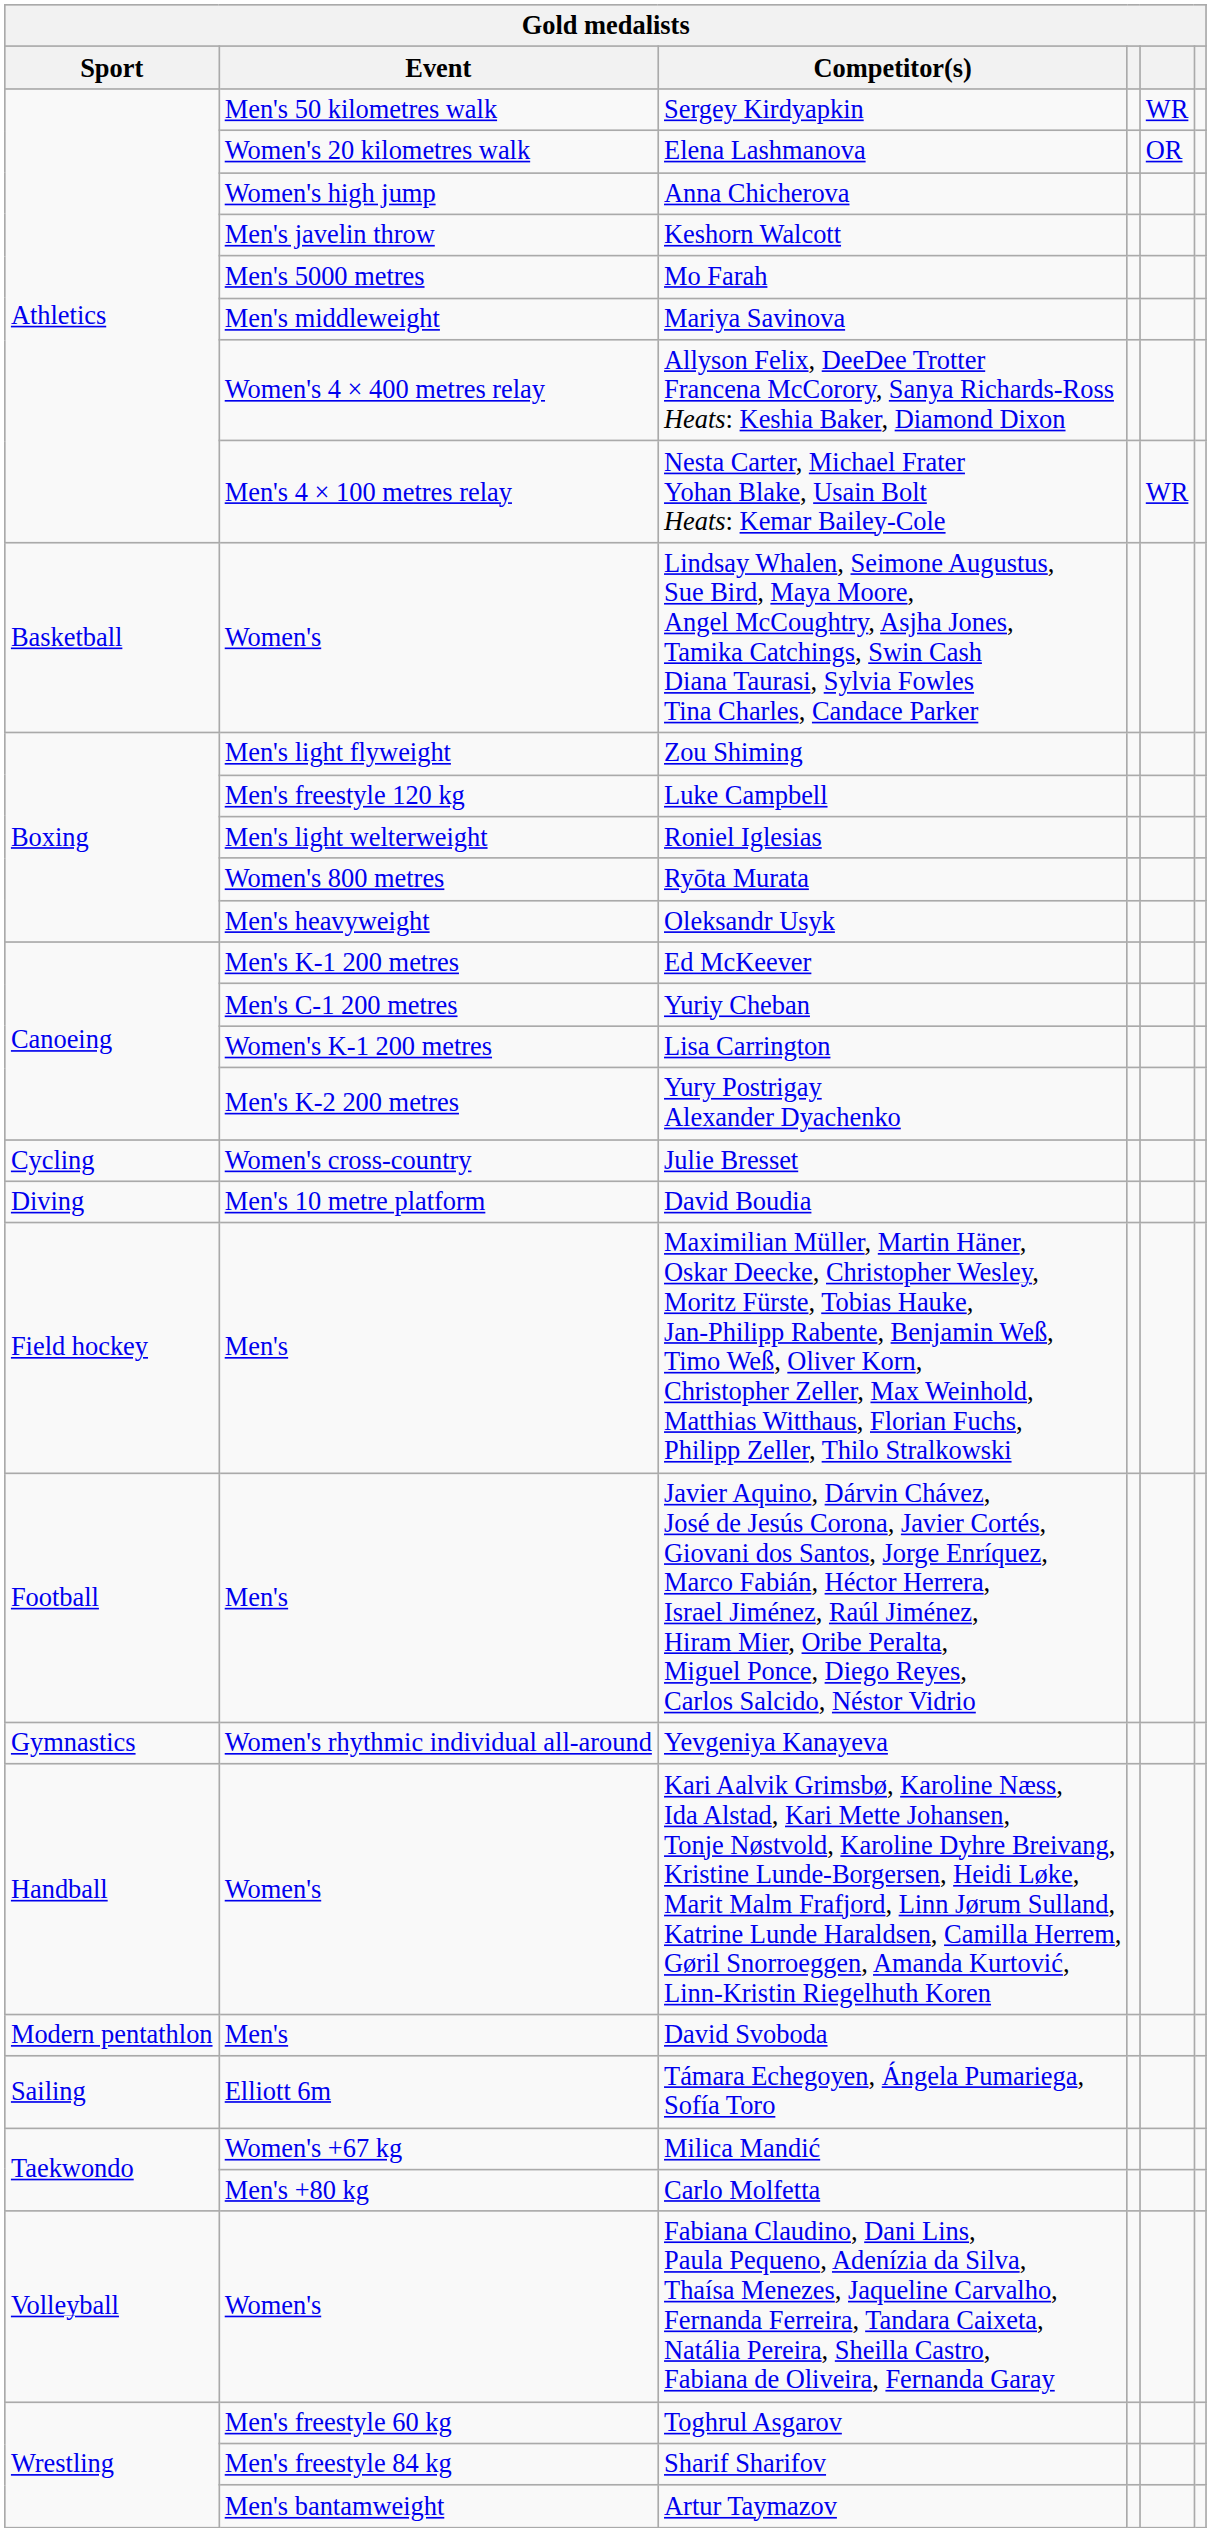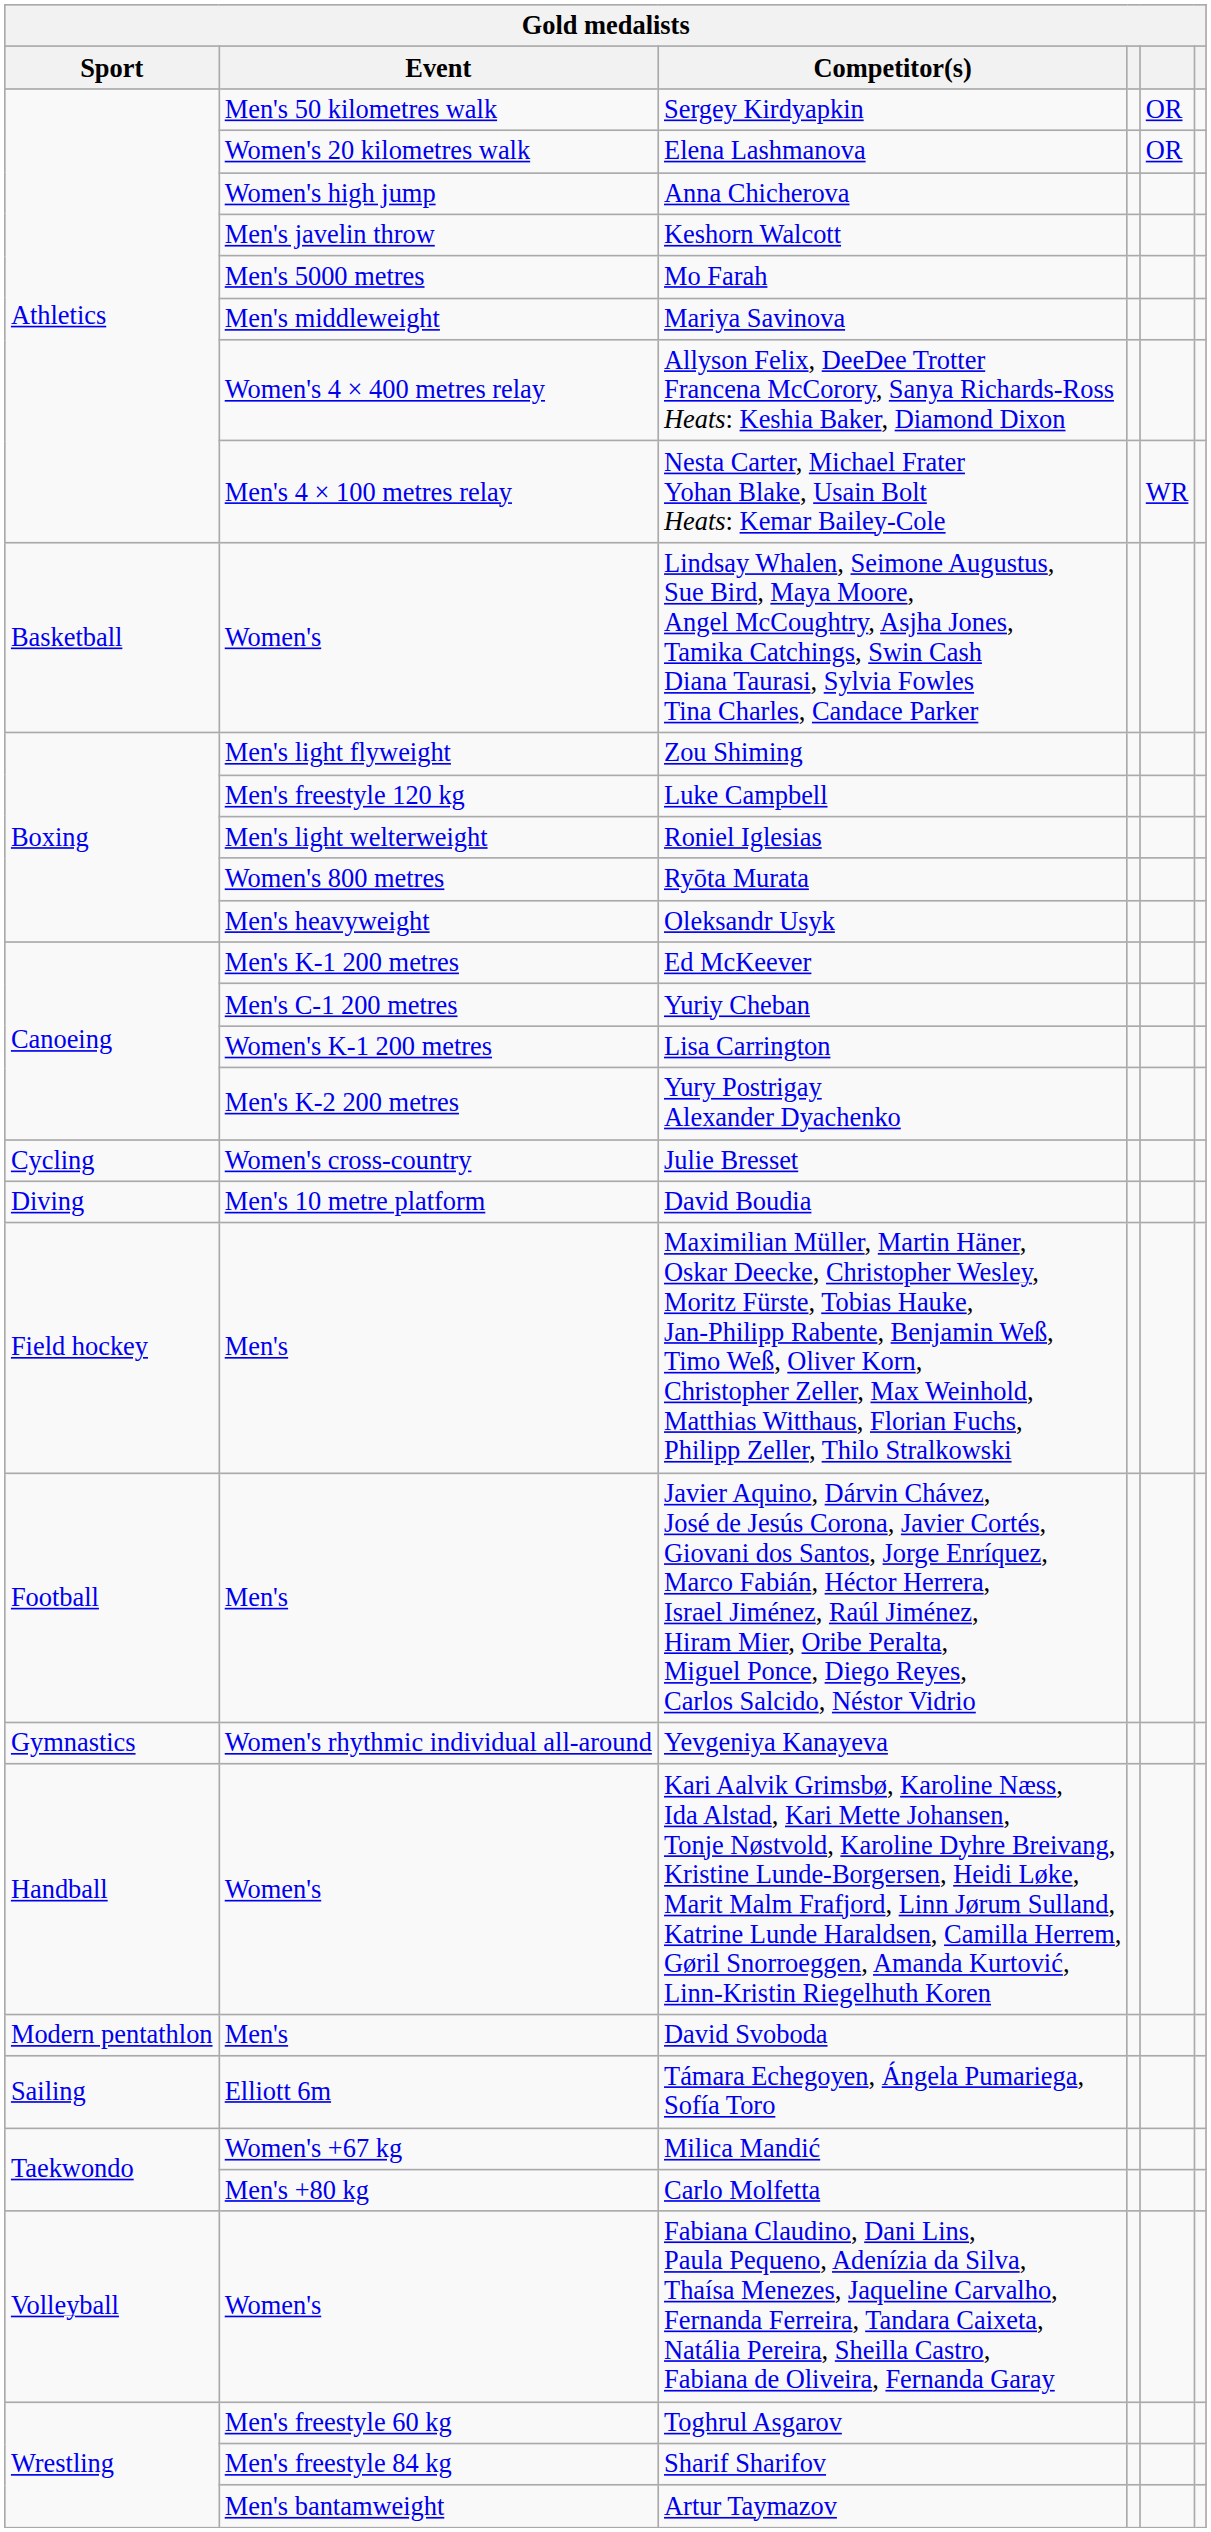 <table class="wikitable">
 <tr>
 <th colspan="6">Gold medalists</th>
 </tr>
 <tr>
 <th>Sport</th>
 <th>Event</th>
 <th>Competitor(s)</th>
 <th></th>
 <th></th>
 <th></th>
 </tr>
 <tr>
 <td rowspan="8"><a href='#'>Athletics</a></td>
 <td><a href='#'>Men's 50 kilometres walk</a></td>
 <td><a href='#'>Sergey Kirdyapkin</a></td>
 <td></td>
-<td><a href='#'>WR</a></td>
+<td><a href='#'>OR</a></td>
 <td></td>
 </tr>
 <tr>
 <td><a href='#'>Women's 20 kilometres walk</a></td>
 <td><a href='#'>Elena Lashmanova</a></td>
 <td></td>
 <td><a href='#'>OR</a></td>
 <td></td>
 </tr>
 <tr>
 <td><a href='#'>Women's high jump</a></td>
 <td><a href='#'>Anna Chicherova</a></td>
 <td></td>
 <td></td>
 <td></td>
 </tr>
 <tr>
 <td><a href='#'>Men's javelin throw</a></td>
 <td><a href='#'>Keshorn Walcott</a></td>
 <td></td>
 <td></td>
 <td></td>
 </tr>
 <tr>
 <td><a href='#'>Men's 5000 metres</a></td>
 <td><a href='#'>Mo Farah</a></td>
 <td></td>
 <td></td>
 <td></td>
 </tr>
 <tr>
 <td><a href='#'>Men's middleweight</a></td>
 <td><a href='#'>Mariya Savinova</a></td>
 <td></td>
 <td></td>
 <td></td>
 </tr>
 <tr>
 <td><a href='#'>Women's 4 × 400 metres relay</a></td>
 <td><a href='#'>Allyson Felix</a>, <a href='#'>DeeDee Trotter</a><br><a href='#'>Francena McCorory</a>, <a href='#'>Sanya Richards-Ross</a><br><em>Heats</em>: <a href='#'>Keshia Baker</a>, <a href='#'>Diamond Dixon</a></td>
 <td></td>
 <td></td>
 <td></td>
 </tr>
 <tr>
 <td><a href='#'>Men's 4 × 100 metres relay</a></td>
 <td><a href='#'>Nesta Carter</a>, <a href='#'>Michael Frater</a><br> <a href='#'>Yohan Blake</a>, <a href='#'>Usain Bolt</a><br><em>Heats</em>:  <a href='#'>Kemar Bailey-Cole</a></td>
 <td></td>
 <td><a href='#'>WR</a></td>
 <td></td>
 </tr>
 <tr>
 <td><a href='#'>Basketball</a></td>
 <td><a href='#'>Women's</a></td>
 <td><a href='#'>Lindsay Whalen</a>, <a href='#'>Seimone Augustus</a>,<br><a href='#'>Sue Bird</a>, <a href='#'>Maya Moore</a>,<br><a href='#'>Angel McCoughtry</a>, <a href='#'>Asjha Jones</a>,<br><a href='#'>Tamika Catchings</a>, <a href='#'>Swin Cash</a><br><a href='#'>Diana Taurasi</a>, <a href='#'>Sylvia Fowles</a><br><a href='#'>Tina Charles</a>, <a href='#'>Candace Parker</a></td>
 <td></td>
 <td></td>
 <td></td>
 </tr>
 <tr>
 <td rowspan="5"><a href='#'>Boxing</a></td>
 <td><a href='#'>Men's light flyweight</a></td>
 <td><a href='#'>Zou Shiming</a></td>
 <td></td>
 <td></td>
 <td></td>
 </tr>
 <tr>
 <td><a href='#'>Men's freestyle 120 kg</a></td>
 <td><a href='#'>Luke Campbell</a></td>
 <td></td>
 <td></td>
 <td></td>
 </tr>
 <tr>
 <td><a href='#'>Men's light welterweight</a></td>
 <td><a href='#'>Roniel Iglesias</a></td>
 <td></td>
 <td></td>
 <td></td>
 </tr>
 <tr>
 <td><a href='#'>Women's 800 metres</a></td>
 <td><a href='#'>Ryōta Murata</a></td>
 <td></td>
 <td></td>
 <td></td>
 </tr>
 <tr>
 <td><a href='#'>Men's heavyweight</a></td>
 <td><a href='#'>Oleksandr Usyk</a></td>
 <td></td>
 <td></td>
 <td></td>
 </tr>
 <tr>
 <td rowspan="4"><a href='#'>Canoeing</a></td>
 <td><a href='#'>Men's K-1 200 metres</a></td>
 <td><a href='#'>Ed McKeever</a></td>
 <td></td>
 <td></td>
 <td></td>
 </tr>
 <tr>
 <td><a href='#'>Men's C-1 200 metres</a></td>
 <td><a href='#'>Yuriy Cheban</a></td>
 <td></td>
 <td></td>
 <td></td>
 </tr>
 <tr>
 <td><a href='#'>Women's K-1 200 metres</a></td>
 <td><a href='#'>Lisa Carrington</a></td>
 <td></td>
 <td></td>
 <td></td>
 </tr>
 <tr>
 <td><a href='#'>Men's K-2 200 metres</a></td>
 <td><a href='#'>Yury Postrigay</a><br><a href='#'>Alexander Dyachenko</a></td>
 <td></td>
 <td></td>
 <td></td>
 </tr>
 <tr>
 <td><a href='#'>Cycling</a></td>
 <td><a href='#'>Women's cross-country</a></td>
 <td><a href='#'>Julie Bresset</a></td>
 <td></td>
 <td></td>
 <td></td>
 </tr>
 <tr>
 <td><a href='#'>Diving</a></td>
 <td><a href='#'>Men's 10 metre platform</a></td>
 <td><a href='#'>David Boudia</a></td>
 <td></td>
 <td></td>
 <td></td>
 </tr>
 <tr>
 <td><a href='#'>Field hockey</a></td>
 <td><a href='#'>Men's</a></td>
 <td><a href='#'>Maximilian Müller</a>, <a href='#'>Martin Häner</a>,<br><a href='#'>Oskar Deecke</a>, <a href='#'>Christopher Wesley</a>,<br><a href='#'>Moritz Fürste</a>, <a href='#'>Tobias Hauke</a>,<br><a href='#'>Jan-Philipp Rabente</a>, <a href='#'>Benjamin Weß</a>,<br><a href='#'>Timo Weß</a>, <a href='#'>Oliver Korn</a>,<br><a href='#'>Christopher Zeller</a>, <a href='#'>Max Weinhold</a>,<br><a href='#'>Matthias Witthaus</a>, <a href='#'>Florian Fuchs</a>,<br><a href='#'>Philipp Zeller</a>, <a href='#'>Thilo Stralkowski</a></td>
 <td></td>
 <td></td>
 <td></td>
 </tr>
 <tr>
 <td><a href='#'>Football</a></td>
 <td><a href='#'>Men's</a></td>
 <td><a href='#'>Javier Aquino</a>, <a href='#'>Dárvin Chávez</a>,<br> <a href='#'>José de Jesús Corona</a>, <a href='#'>Javier Cortés</a>,<br> <a href='#'>Giovani dos Santos</a>, <a href='#'>Jorge Enríquez</a>,<br> <a href='#'>Marco Fabián</a>, <a href='#'>Héctor Herrera</a>,<br> <a href='#'>Israel Jiménez</a>, <a href='#'>Raúl Jiménez</a>,<br> <a href='#'>Hiram Mier</a>, <a href='#'>Oribe Peralta</a>,<br> <a href='#'>Miguel Ponce</a>, <a href='#'>Diego Reyes</a>,<br> <a href='#'>Carlos Salcido</a>, <a href='#'>Néstor Vidrio</a></td>
 <td></td>
 <td></td>
 <td></td>
 </tr>
 <tr>
 <td><a href='#'>Gymnastics</a></td>
 <td><a href='#'>Women's rhythmic individual all-around</a></td>
 <td><a href='#'>Yevgeniya Kanayeva</a></td>
 <td></td>
 <td></td>
 <td></td>
 </tr>
 <tr>
 <td><a href='#'>Handball</a></td>
 <td><a href='#'>Women's</a></td>
 <td><a href='#'>Kari Aalvik Grimsbø</a>, <a href='#'>Karoline Næss</a>,<br><a href='#'>Ida Alstad</a>, <a href='#'>Kari Mette Johansen</a>,<br><a href='#'>Tonje Nøstvold</a>, <a href='#'>Karoline Dyhre Breivang</a>,<br><a href='#'>Kristine Lunde-Borgersen</a>, <a href='#'>Heidi Løke</a>,<br><a href='#'>Marit Malm Frafjord</a>, <a href='#'>Linn Jørum Sulland</a>,<br><a href='#'>Katrine Lunde Haraldsen</a>, <a href='#'>Camilla Herrem</a>,<br><a href='#'>Gøril Snorroeggen</a>, <a href='#'>Amanda Kurtović</a>,<br><a href='#'>Linn-Kristin Riegelhuth Koren</a></td>
 <td></td>
 <td></td>
 <td></td>
 </tr>
 <tr>
 <td><a href='#'>Modern pentathlon</a></td>
 <td><a href='#'>Men's</a></td>
 <td><a href='#'>David Svoboda</a></td>
 <td></td>
 <td></td>
 <td></td>
 </tr>
 <tr>
 <td><a href='#'>Sailing</a></td>
 <td><a href='#'>Elliott 6m</a></td>
 <td><a href='#'>Támara Echegoyen</a>, <a href='#'>Ángela Pumariega</a>,<br><a href='#'>Sofía Toro</a></td>
 <td></td>
 <td></td>
 <td></td>
 </tr>
 <tr>
 <td rowspan="2"><a href='#'>Taekwondo</a></td>
 <td><a href='#'>Women's +67 kg</a></td>
 <td><a href='#'>Milica Mandić</a></td>
 <td></td>
 <td></td>
 <td></td>
 </tr>
 <tr>
 <td><a href='#'>Men's +80 kg</a></td>
 <td><a href='#'>Carlo Molfetta</a></td>
 <td></td>
 <td></td>
 <td></td>
 </tr>
 <tr>
 <td><a href='#'>Volleyball</a></td>
 <td><a href='#'>Women's</a></td>
 <td><a href='#'>Fabiana Claudino</a>, <a href='#'>Dani Lins</a>,<br><a href='#'>Paula Pequeno</a>, <a href='#'>Adenízia da Silva</a>,<br><a href='#'>Thaísa Menezes</a>, <a href='#'>Jaqueline Carvalho</a>,<br><a href='#'>Fernanda Ferreira</a>, <a href='#'>Tandara Caixeta</a>,<br><a href='#'>Natália Pereira</a>, <a href='#'>Sheilla Castro</a>,<br><a href='#'>Fabiana de Oliveira</a>, <a href='#'>Fernanda Garay</a></td>
 <td></td>
 <td></td>
 <td></td>
 </tr>
 <tr>
 <td rowspan="3"><a href='#'>Wrestling</a></td>
 <td><a href='#'>Men's freestyle 60 kg</a></td>
 <td><a href='#'>Toghrul Asgarov</a></td>
 <td></td>
 <td></td>
 <td></td>
 </tr>
 <tr>
 <td><a href='#'>Men's freestyle 84 kg</a></td>
 <td><a href='#'>Sharif Sharifov</a></td>
 <td></td>
 <td></td>
 <td></td>
 </tr>
 <tr>
 <td><a href='#'>Men's bantamweight</a></td>
 <td><a href='#'>Artur Taymazov</a></td>
 <td></td>
 <td></td>
 <td></td>
 </tr>
 </table>
